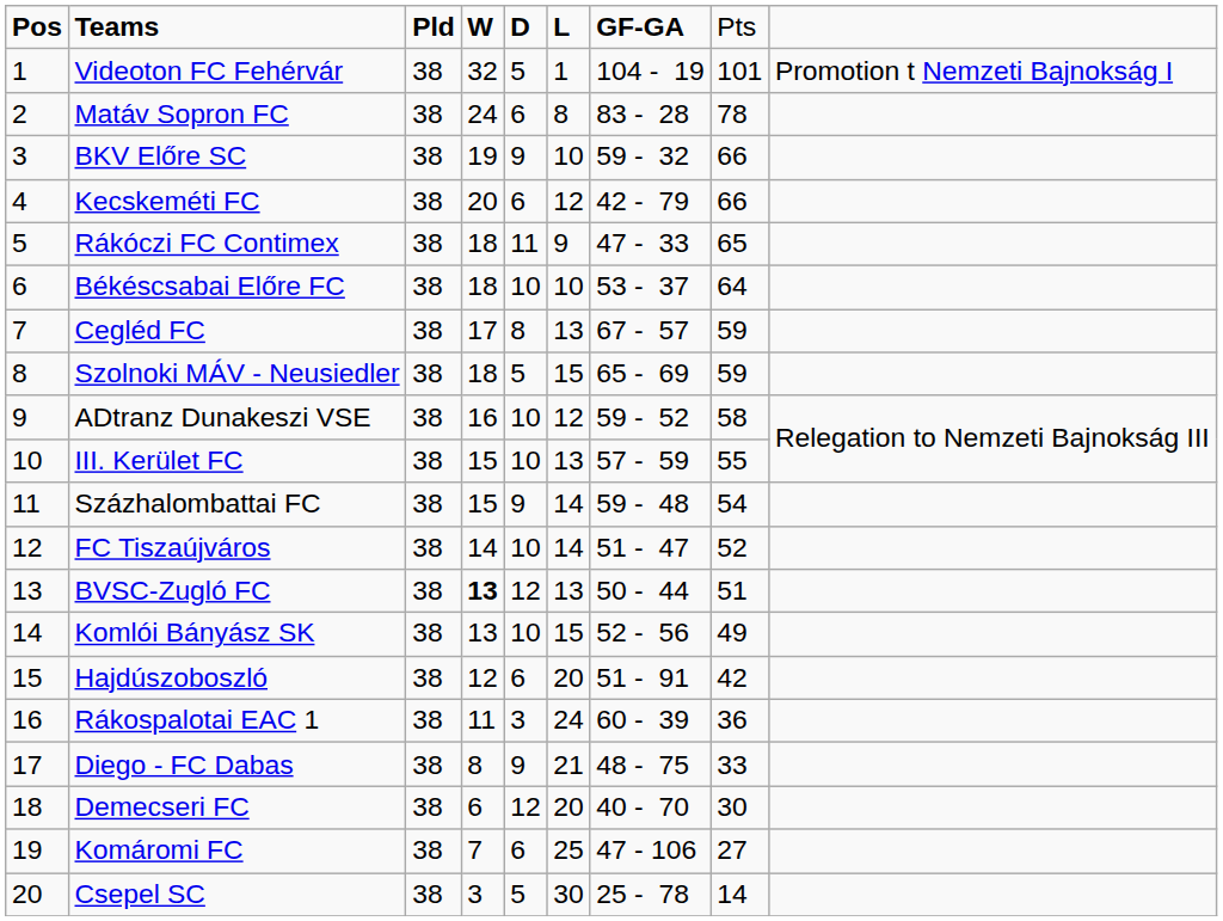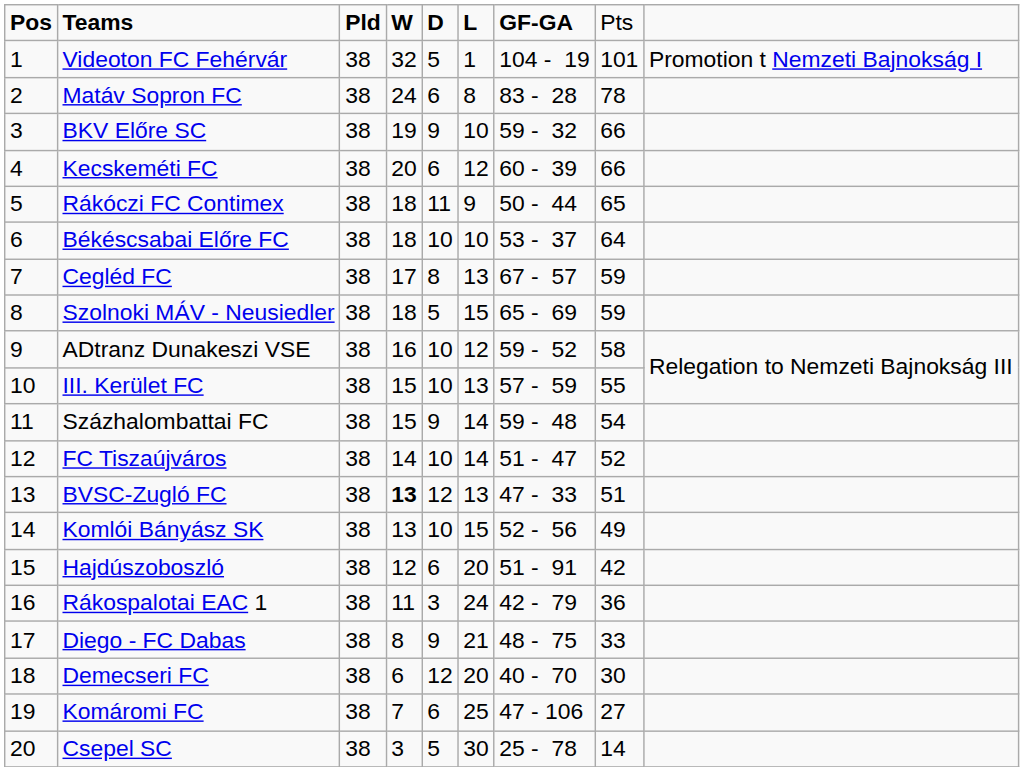 <table class="wikitable">
 <tr>
 <td><strong>Pos</strong></td>
 <td><strong>Teams</strong></td>
 <td><strong>Pld</strong></td>
 <td><strong>W</strong></td>
 <td><strong>D</strong></td>
 <td><strong>L</strong></td>
 <td><strong>GF-GA</strong></td>
 <td>Pts</td>
 <td></td>
 </tr>
 <tr>
 <td>1</td>
 <td><a href='#'>Videoton FC Fehérvár</a></td>
 <td>38</td>
 <td>32</td>
 <td>5</td>
 <td>1</td>
 <td>104 -  19</td>
 <td>101</td>
 <td>Promotion t <a href='#'>Nemzeti Bajnokság I</a></td>
 </tr>
 <tr>
 <td>2</td>
 <td><a href='#'>Matáv Sopron FC</a></td>
 <td>38</td>
 <td>24</td>
 <td>6</td>
 <td>8</td>
 <td>83 -  28</td>
 <td>78</td>
 <td></td>
 </tr>
 <tr>
 <td>3</td>
 <td><a href='#'>BKV Előre SC</a></td>
 <td>38</td>
 <td>19</td>
 <td>9</td>
 <td>10</td>
 <td>59 -  32</td>
 <td>66</td>
 <td></td>
 </tr>
 <tr>
 <td>4</td>
 <td><a href='#'>Kecskeméti FC</a></td>
 <td>38</td>
 <td>20</td>
 <td>6</td>
 <td>12</td>
-<td>42 -  79</td>
+<td>60 -  39</td>
 <td>66</td>
 <td></td>
 </tr>
 <tr>
 <td>5</td>
 <td><a href='#'>Rákóczi FC Contimex</a></td>
 <td>38</td>
 <td>18</td>
 <td>11</td>
 <td>9</td>
-<td>47 -  33</td>
+<td>50 -  44</td>
 <td>65</td>
 <td></td>
 </tr>
 <tr>
 <td>6</td>
 <td><a href='#'>Békéscsabai Előre FC</a></td>
 <td>38</td>
 <td>18</td>
 <td>10</td>
 <td>10</td>
 <td>53 -  37</td>
 <td>64</td>
 <td></td>
 </tr>
 <tr>
 <td>7</td>
 <td><a href='#'>Cegléd FC</a></td>
 <td>38</td>
 <td>17</td>
 <td>8</td>
 <td>13</td>
 <td>67 -  57</td>
 <td>59</td>
 <td></td>
 </tr>
 <tr>
 <td>8</td>
 <td><a href='#'>Szolnoki MÁV - Neusiedler</a></td>
 <td>38</td>
 <td>18</td>
 <td>5</td>
 <td>15</td>
 <td>65 -  69</td>
 <td>59</td>
 <td></td>
 </tr>
 <tr>
 <td>9</td>
 <td>ADtranz Dunakeszi VSE</td>
 <td>38</td>
 <td>16</td>
 <td>10</td>
 <td>12</td>
 <td>59 -  52</td>
 <td>58</td>
 <td rowspan="2">Relegation to Nemzeti Bajnokság III</td>
 </tr>
 <tr>
 <td>10</td>
 <td><a href='#'>III. Kerület FC</a></td>
 <td>38</td>
 <td>15</td>
 <td>10</td>
 <td>13</td>
 <td>57 -  59</td>
 <td>55</td>
 </tr>
 <tr>
 <td>11</td>
 <td>Százhalombattai FC</td>
 <td>38</td>
 <td>15</td>
 <td>9</td>
 <td>14</td>
 <td>59 -  48</td>
 <td>54</td>
 <td></td>
 </tr>
 <tr>
 <td>12</td>
 <td><a href='#'>FC Tiszaújváros</a></td>
 <td>38</td>
 <td>14</td>
 <td>10</td>
 <td>14</td>
 <td>51 -  47</td>
 <td>52</td>
 <td></td>
 </tr>
 <tr>
 <td>13</td>
 <td><a href='#'>BVSC-Zugló FC</a></td>
 <td>38</td>
 <td><strong>13</strong></td>
 <td>12</td>
 <td>13</td>
-<td>50 -  44</td>
+<td>47 -  33</td>
 <td>51</td>
 <td></td>
 </tr>
 <tr>
 <td>14</td>
 <td><a href='#'>Komlói Bányász SK</a></td>
 <td>38</td>
 <td>13</td>
 <td>10</td>
 <td>15</td>
 <td>52 -  56</td>
 <td>49</td>
 <td></td>
 </tr>
 <tr>
 <td>15</td>
 <td><a href='#'>Hajdúszoboszló</a></td>
 <td>38</td>
 <td>12</td>
 <td>6</td>
 <td>20</td>
 <td>51 -  91</td>
 <td>42</td>
 <td></td>
 </tr>
 <tr>
 <td>16</td>
 <td><a href='#'>Rákospalotai EAC</a> 1</td>
 <td>38</td>
 <td>11</td>
 <td>3</td>
 <td>24</td>
-<td>60 -  39</td>
+<td>42 -  79</td>
 <td>36</td>
 <td></td>
 </tr>
 <tr>
 <td>17</td>
 <td><a href='#'>Diego - FC Dabas</a></td>
 <td>38</td>
 <td>8</td>
 <td>9</td>
 <td>21</td>
 <td>48 -  75</td>
 <td>33</td>
 <td></td>
 </tr>
 <tr>
 <td>18</td>
 <td><a href='#'>Demecseri FC</a></td>
 <td>38</td>
 <td>6</td>
 <td>12</td>
 <td>20</td>
 <td>40 -  70</td>
 <td>30</td>
 <td></td>
 </tr>
 <tr>
 <td>19</td>
 <td><a href='#'>Komáromi FC</a></td>
 <td>38</td>
 <td>7</td>
 <td>6</td>
 <td>25</td>
 <td>47 - 106</td>
 <td>27</td>
 <td></td>
 </tr>
 <tr>
 <td>20</td>
 <td><a href='#'>Csepel SC</a></td>
 <td>38</td>
 <td>3</td>
 <td>5</td>
 <td>30</td>
 <td>25 -  78</td>
 <td>14</td>
 <td></td>
 </tr>
 </table>
